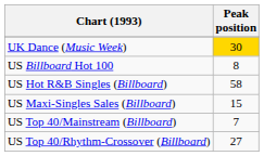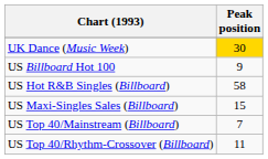 <table class="wikitable sortable">
 <tr>
 <th>Chart (1993)</th>
 <th>Peak<br>position</th>
 </tr>
 <tr>
 </tr>
 <tr>
 </tr>
 <tr>
 </tr>
 <tr>
 </tr>
 <tr>
 </tr>
 <tr>
 </tr>
 <tr>
 </tr>
 <tr>
 <td><a href='#'>UK Dance</a> (<em><a href='#'>Music Week</a></em>)</td>
 <td align="center" style="background: gold;">30</td>
 </tr>
 <tr>
 <td>US <a href='#'><em>Billboard</em> Hot 100</a></td>
-<td align="center">8</td>
+<td align="center">9</td>
 </tr>
 <tr>
 <td>US <a href='#'>Hot R&B Singles</a> (<em><a href='#'>Billboard</a></em>)</td>
 <td align="center">58</td>
 </tr>
 <tr>
 <td>US <a href='#'>Maxi-Singles Sales</a> (<em><a href='#'>Billboard</a></em>)</td>
 <td align="center">15</td>
 </tr>
 <tr>
 <td>US <a href='#'>Top 40/Mainstream</a> (<em><a href='#'>Billboard</a></em>)</td>
 <td align="center">7</td>
 </tr>
 <tr>
 <td>US <a href='#'>Top 40/Rhythm-Crossover</a> (<em><a href='#'>Billboard</a></em>)</td>
-<td align="center">27</td>
+<td align="center">11</td>
 </tr>
 </table>
